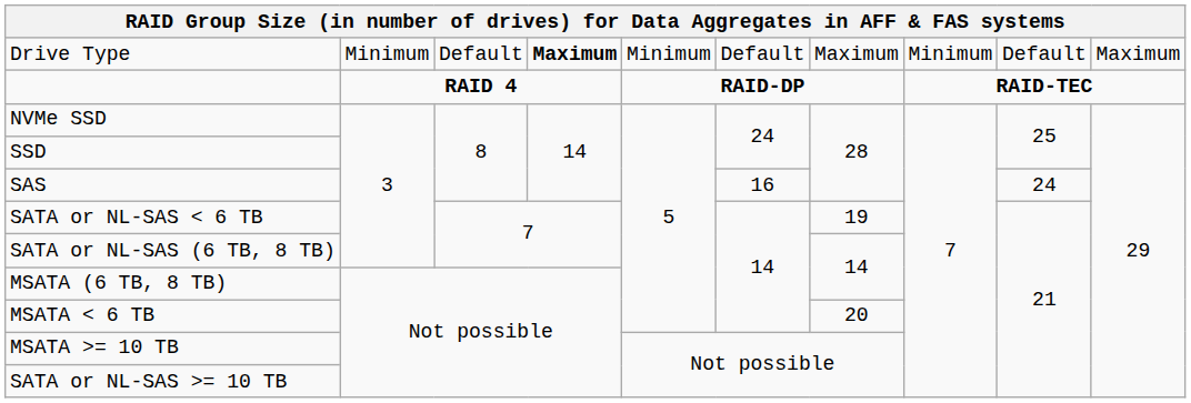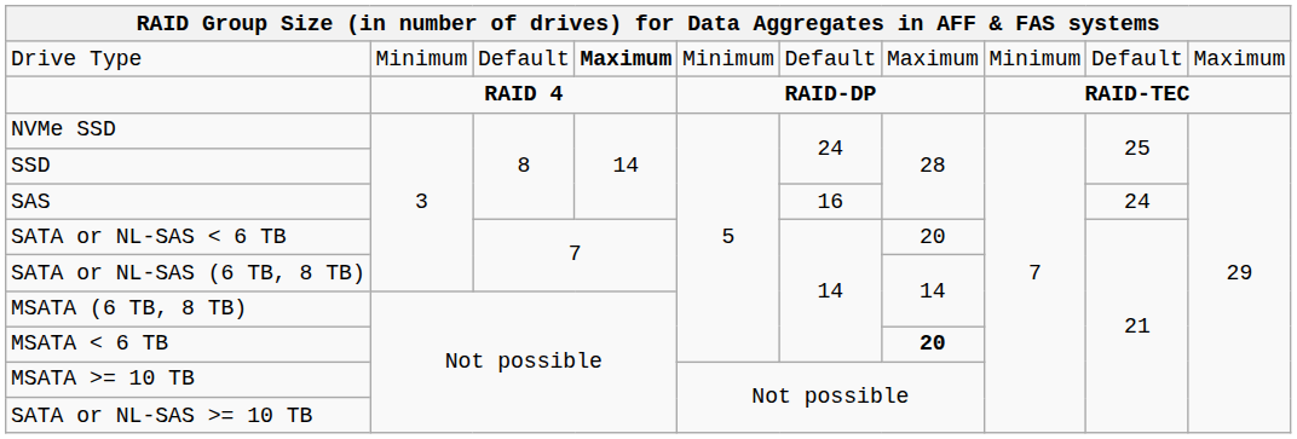 <table class="wikitable">
 <tr>
 <th colspan="10" style="text-align: center;">RAID Group Size (in number of drives) for Data Aggregates in AFF & FAS systems</th>
 </tr>
 <tr>
 <td>Drive Type</td>
 <td style="text-align: center;">Minimum</td>
 <td style="text-align: center;">Default</td>
 <td style="text-align: center;"><strong>Maximum</strong></td>
 <td style="text-align: center;">Minimum</td>
 <td style="text-align: center;">Default</td>
 <td style="text-align: center;">Maximum</td>
 <td style="text-align: center;">Minimum</td>
 <td style="text-align: center;">Default</td>
 <td style="text-align: center;">Maximum</td>
 </tr>
 <tr>
 <td></td>
 <td colspan="3" style="text-align: center; font-weight: bold;">RAID 4</td>
 <td colspan="3" style="text-align: center; font-weight: bold;">RAID-DP</td>
 <td colspan="3" style="text-align: center; font-weight: bold;">RAID-TEC</td>
 </tr>
 <tr>
 <td>NVMe SSD</td>
 <td rowspan="5" style="text-align: center;">3</td>
 <td rowspan="3" style="text-align: center;">8</td>
 <td rowspan="3" style="text-align: center;">14</td>
 <td rowspan="7" style="text-align: center;">5</td>
 <td rowspan="2" style="text-align: center;">24</td>
 <td rowspan="3" style="text-align: center;">28</td>
 <td rowspan="9" style="text-align: center;">7</td>
 <td rowspan="2" style="text-align: center;">25</td>
 <td rowspan="9" style="text-align: center;">29</td>
 </tr>
 <tr>
 <td>SSD</td>
 </tr>
 <tr>
 <td>SAS</td>
 <td style="text-align: center;">16</td>
 <td style="text-align: center;">24</td>
 </tr>
 <tr>
 <td>SATA or NL-SAS  < 6 TB</td>
 <td rowspan="2" colspan="2" style="text-align: center;">7</td>
 <td rowspan="4" style="text-align: center;">14</td>
-<td style="text-align: center;">19</td>
+<td style="text-align: center;">20</td>
 <td rowspan="6" style="text-align: center;">21</td>
 </tr>
 <tr>
 <td>SATA or NL-SAS (6 TB, 8 TB)</td>
 <td rowspan="2" style="text-align: center;">14</td>
 </tr>
 <tr>
 <td>MSATA (6 TB, 8 TB)</td>
 <td rowspan="4" colspan="3" style="text-align: center;">Not possible</td>
 </tr>
 <tr>
 <td>MSATA  < 6 TB</td>
-<td style="text-align: center;">20</td>
+<td style="text-align: center;"><strong>20</strong></td>
 </tr>
 <tr>
 <td>MSATA  >= 10 TB</td>
 <td rowspan="2" colspan="3" style="text-align: center;">Not possible</td>
 </tr>
 <tr>
 <td>SATA or NL-SAS  >= 10 TB</td>
 </tr>
 </table>
